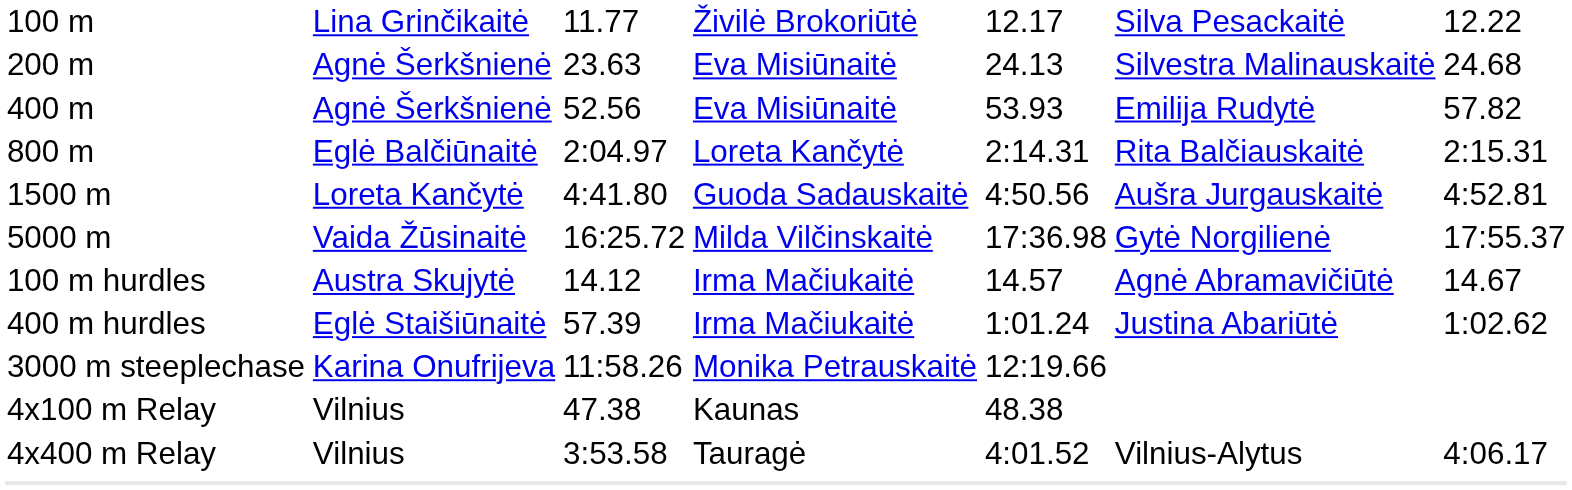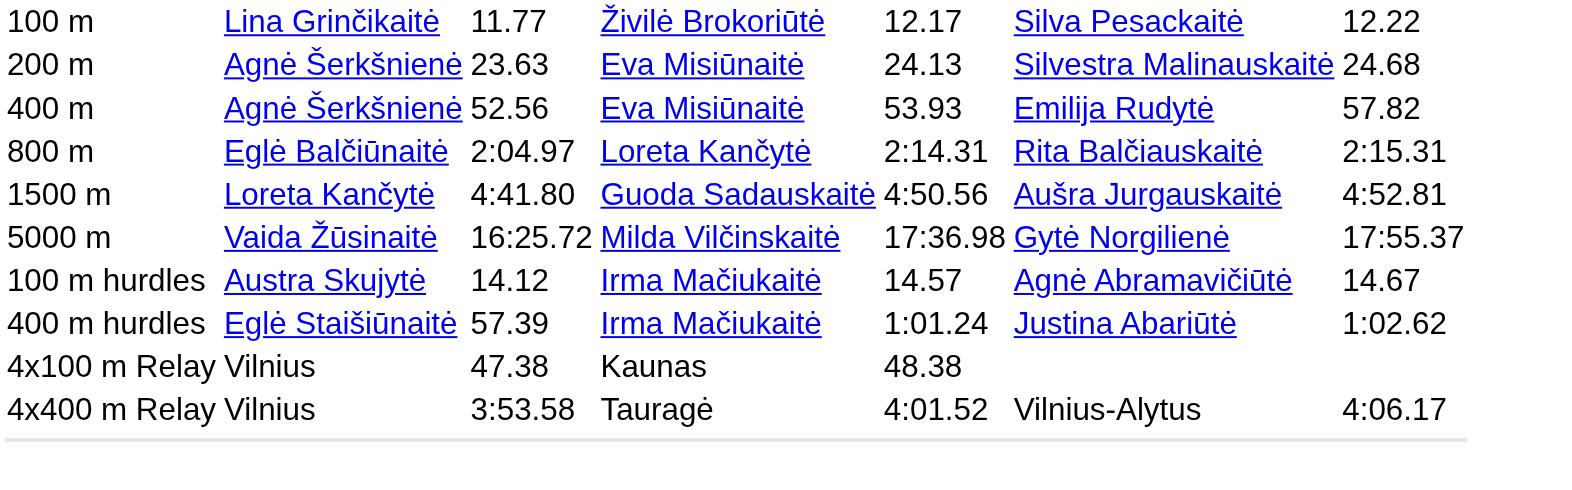 <table>
 <tr>
 <td>100 m</td>
 <td><a href='#'>Lina Grinčikaitė</a></td>
 <td>11.77</td>
 <td><a href='#'>Živilė Brokoriūtė</a></td>
 <td>12.17</td>
 <td><a href='#'>Silva Pesackaitė</a></td>
 <td>12.22</td>
 </tr>
 <tr>
 <td>200 m</td>
 <td><a href='#'>Agnė Šerkšnienė</a></td>
 <td>23.63</td>
 <td><a href='#'>Eva Misiūnaitė</a></td>
 <td>24.13</td>
 <td><a href='#'>Silvestra Malinauskaitė</a></td>
 <td>24.68</td>
 </tr>
 <tr>
 <td>400 m</td>
 <td><a href='#'>Agnė Šerkšnienė</a></td>
 <td>52.56</td>
 <td><a href='#'>Eva Misiūnaitė</a></td>
 <td>53.93</td>
 <td><a href='#'>Emilija Rudytė</a></td>
 <td>57.82</td>
 </tr>
 <tr>
 <td>800 m</td>
 <td><a href='#'>Eglė Balčiūnaitė</a></td>
 <td>2:04.97</td>
 <td><a href='#'>Loreta Kančytė</a></td>
 <td>2:14.31</td>
 <td><a href='#'>Rita Balčiauskaitė</a></td>
 <td>2:15.31</td>
 </tr>
 <tr>
 <td>1500 m</td>
 <td><a href='#'>Loreta Kančytė</a></td>
 <td>4:41.80</td>
 <td><a href='#'>Guoda Sadauskaitė</a></td>
 <td>4:50.56</td>
 <td><a href='#'>Aušra Jurgauskaitė</a></td>
 <td>4:52.81</td>
 </tr>
 <tr>
 <td>5000 m</td>
 <td><a href='#'>Vaida Žūsinaitė</a></td>
 <td>16:25.72</td>
 <td><a href='#'>Milda Vilčinskaitė</a></td>
 <td>17:36.98</td>
 <td><a href='#'>Gytė Norgilienė</a></td>
 <td>17:55.37</td>
 </tr>
 <tr>
 <td>100 m hurdles</td>
 <td><a href='#'>Austra Skujytė</a></td>
 <td>14.12</td>
 <td><a href='#'>Irma Mačiukaitė</a></td>
 <td>14.57</td>
 <td><a href='#'>Agnė Abramavičiūtė</a></td>
 <td>14.67</td>
 </tr>
 <tr>
 <td>400 m hurdles</td>
 <td><a href='#'>Eglė Staišiūnaitė</a></td>
 <td>57.39</td>
 <td><a href='#'>Irma Mačiukaitė</a></td>
 <td>1:01.24</td>
 <td><a href='#'>Justina Abariūtė</a></td>
 <td>1:02.62</td>
 </tr>
 <tr>
-<td>3000 m steeplechase</td>
-<td><a href='#'>Karina Onufrijeva</a></td>
-<td>11:58.26</td>
-<td><a href='#'>Monika Petrauskaitė</a></td>
-<td>12:19.66</td>
-<td></td>
-<td></td>
-</tr>
-<tr>
 <td>4x100 m Relay</td>
 <td>Vilnius</td>
 <td>47.38</td>
 <td>Kaunas</td>
 <td>48.38</td>
 <td></td>
 </tr>
 <tr>
 <td>4x400 m Relay</td>
 <td>Vilnius</td>
 <td>3:53.58</td>
 <td>Tauragė</td>
 <td>4:01.52</td>
 <td>Vilnius-Alytus</td>
 <td>4:06.17</td>
 </tr>
 <tr>
 </tr>
 <tr bgcolor= e8e8e8>
 <td colspan=7></td>
 </tr>
 </table>
